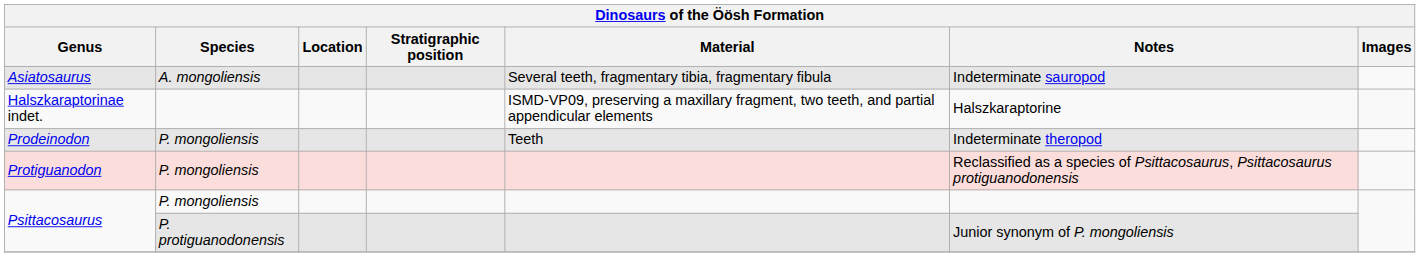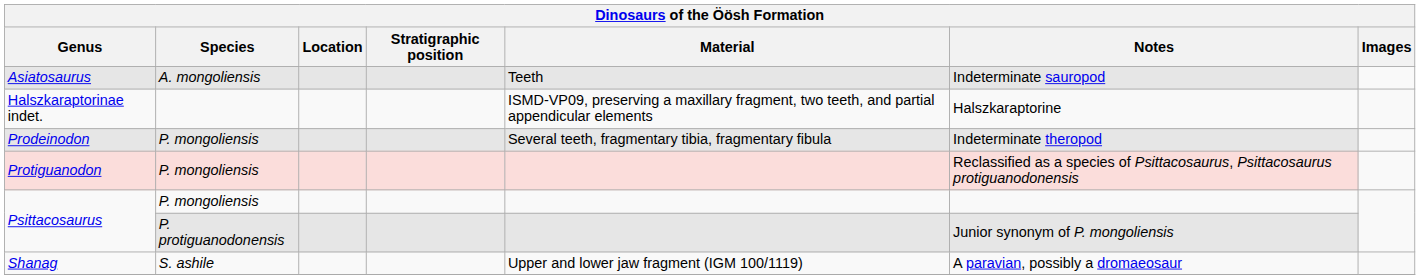 <table class="wikitable" align="center">
 <tr>
 <th colspan="7" align="center"><strong><a href='#'>Dinosaurs</a> of the Öösh Formation</strong></th>
 </tr>
 <tr>
 <th>Genus</th>
 <th>Species</th>
 <th>Location</th>
 <th>Stratigraphic position</th>
 <th>Material</th>
 <th>Notes</th>
 <th>Images</th>
 </tr>
 <tr>
 <td style="background:#E6E6E6;"><em><a href='#'>Asiatosaurus</a></em></td>
 <td style="background:#E6E6E6;"><em>A. mongoliensis</em></td>
 <td style="background:#E6E6E6;"></td>
 <td style="background:#E6E6E6;"></td>
-<td style="background:#E6E6E6;">Several teeth, fragmentary tibia, fragmentary fibula</td>
+<td style="background:#E6E6E6;">Teeth</td>
 <td style="background:#E6E6E6;">Indeterminate <a href='#'>sauropod</a></td>
 <td></td>
 </tr>
 <tr>
 <td><a href='#'>Halszkaraptorinae</a> indet.</td>
 <td></td>
 <td></td>
 <td></td>
 <td>ISMD-VP09, preserving a maxillary fragment, two teeth, and partial appendicular elements</td>
 <td>Halszkaraptorine</td>
 <td></td>
 </tr>
 <tr>
 <td style="background:#E6E6E6;"><em><a href='#'>Prodeinodon</a></em></td>
 <td style="background:#E6E6E6;"><em>P. mongoliensis</em></td>
 <td style="background:#E6E6E6;"></td>
 <td style="background:#E6E6E6;"></td>
-<td style="background:#E6E6E6;">Teeth</td>
+<td style="background:#E6E6E6;">Several teeth, fragmentary tibia, fragmentary fibula</td>
 <td style="background:#E6E6E6;">Indeterminate <a href='#'>theropod</a></td>
 <td></td>
 </tr>
 <tr>
 <td style="background:#fbdddb;"><em><a href='#'>Protiguanodon</a></em></td>
 <td style="background:#fbdddb;"><em>P. mongoliensis</em></td>
 <td style="background:#fbdddb;"></td>
 <td style="background:#fbdddb;"></td>
 <td style="background:#fbdddb;"></td>
 <td style="background:#fbdddb;">Reclassified as a species of <em>Psittacosaurus</em>, <em>Psittacosaurus protiguanodonensis</em></td>
 <td></td>
 </tr>
 <tr>
 <td rowspan="2"><em><a href='#'>Psittacosaurus</a></em></td>
 <td><em>P. mongoliensis</em></td>
 <td></td>
 <td></td>
 <td></td>
 <td></td>
 <td rowspan=2></td>
 </tr>
 <tr>
 <td style="background:#E6E6E6;"><em>P. protiguanodonensis</em></td>
 <td style="background:#E6E6E6;"></td>
 <td style="background:#E6E6E6;"></td>
 <td style="background:#E6E6E6;"></td>
 <td style="background:#E6E6E6;">Junior synonym of <em>P. mongoliensis</em></td>
 </tr>
 <tr>
+<td><em><a href='#'>Shanag</a></em></td>
+<td><em>S. ashile</em></td>
+<td></td>
+<td></td>
+<td>Upper and lower jaw fragment (IGM 100/1119)</td>
+<td>A <a href='#'>paravian</a>, possibly a <a href='#'>dromaeosaur</a></td>
+<td></td>
+</tr>
+<tr>
 </tr>
 </table>
